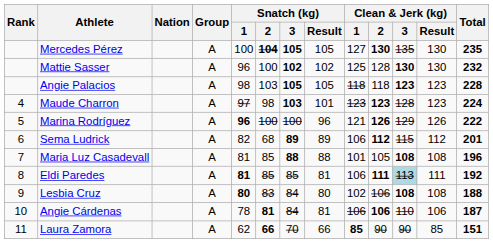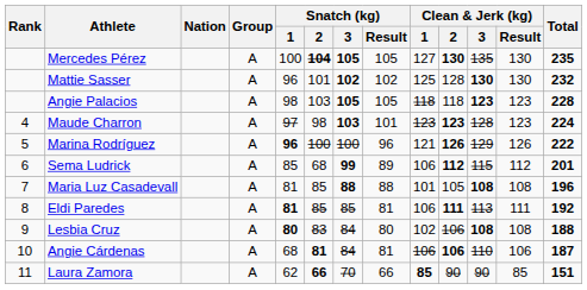 <table class="wikitable sortable" style="text-align:center;">
 <tr>
 <th rowspan=2>Rank</th>
 <th rowspan=2>Athlete</th>
 <th rowspan=2>Nation</th>
 <th rowspan=2>Group</th>
 <th colspan=4>Snatch (kg)</th>
 <th colspan=4>Clean & Jerk (kg)</th>
 <th rowspan=2>Total</th>
 </tr>
 <tr>
 <th>1</th>
 <th>2</th>
 <th>3</th>
 <th>Result</th>
 <th>1</th>
 <th>2</th>
 <th>3</th>
 <th>Result</th>
 </tr>
 <tr>
 <td></td>
 <td align=left><a href='#'>Mercedes Pérez</a></td>
 <td align=left></td>
 <td>A</td>
 <td>100</td>
 <td><strong><s>104</s></strong></td>
 <td><strong>105</strong></td>
 <td>105</td>
 <td>127</td>
 <td><strong>130</strong></td>
 <td><s>135</s></td>
 <td>130</td>
 <td><strong>235</strong></td>
 </tr>
 <tr>
 <td></td>
 <td align=left><a href='#'>Mattie Sasser</a></td>
 <td align=left></td>
 <td>A</td>
 <td>96</td>
-<td>100</td>
+<td>101</td>
 <td><strong>102</strong></td>
 <td>102</td>
 <td>125</td>
 <td>128</td>
 <td><strong>130</strong></td>
 <td>130</td>
 <td><strong>232</strong></td>
 </tr>
 <tr>
 <td></td>
 <td align=left><a href='#'>Angie Palacios</a></td>
 <td align=left></td>
 <td>A</td>
 <td>98</td>
 <td>103</td>
 <td><strong>105</strong></td>
 <td>105</td>
 <td><s>118</s></td>
 <td>118</td>
 <td><strong>123</strong></td>
 <td>123</td>
 <td><strong>228</strong></td>
 </tr>
 <tr>
 <td>4</td>
 <td align=left><a href='#'>Maude Charron</a></td>
 <td align=left></td>
 <td>A</td>
 <td><s>97</s></td>
 <td>98</td>
 <td><strong>103</strong></td>
 <td>101</td>
 <td><s>123</s></td>
 <td><strong>123</strong></td>
 <td><s>128</s></td>
 <td>123</td>
 <td><strong>224</strong></td>
 </tr>
 <tr>
 <td>5</td>
 <td align=left><a href='#'>Marina Rodríguez</a></td>
 <td align=left></td>
 <td>A</td>
 <td><strong>96</strong></td>
 <td><s>100</s></td>
 <td><s>100</s></td>
 <td>96</td>
 <td>121</td>
 <td><strong>126</strong></td>
 <td><s>129</s></td>
 <td>126</td>
 <td><strong>222</strong></td>
 </tr>
 <tr>
 <td>6</td>
 <td align=left><a href='#'>Sema Ludrick</a></td>
 <td align=left></td>
 <td>A</td>
-<td>82</td>
+<td>85</td>
 <td>68</td>
-<td><strong>89</strong></td>
+<td><strong>99</strong></td>
 <td>89</td>
 <td>106</td>
 <td><strong>112</strong></td>
 <td><s>115</s></td>
 <td>112</td>
 <td><strong>201</strong></td>
 </tr>
 <tr>
 <td>7</td>
 <td align=left><a href='#'>Maria Luz Casadevall</a></td>
 <td align=left></td>
 <td>A</td>
 <td>81</td>
 <td>85</td>
 <td><strong>88</strong></td>
 <td>88</td>
 <td>101</td>
 <td>105</td>
 <td><strong>108</strong></td>
 <td>108</td>
 <td><strong>196</strong></td>
 </tr>
 <tr>
 <td>8</td>
 <td align=left><a href='#'>Eldi Paredes</a></td>
 <td align=left></td>
 <td>A</td>
 <td><strong>81</strong></td>
 <td><s>85</s></td>
 <td><s>85</s></td>
 <td>81</td>
 <td>106</td>
 <td><strong>111</strong></td>
-<td style="background: lightblue;"><s>113</s></td>
+<td><s>113</s></td>
 <td>111</td>
 <td><strong>192</strong></td>
 </tr>
 <tr>
 <td>9</td>
 <td align=left><a href='#'>Lesbia Cruz</a></td>
 <td align=left></td>
 <td>A</td>
 <td><strong>80</strong></td>
 <td><s>83</s></td>
 <td><s>84</s></td>
 <td>80</td>
 <td>102</td>
 <td><s>106</s></td>
 <td><strong>108</strong></td>
 <td>108</td>
 <td><strong>188</strong></td>
 </tr>
 <tr>
 <td>10</td>
 <td align=left><a href='#'>Angie Cárdenas</a></td>
 <td align=left></td>
 <td>A</td>
-<td>78</td>
+<td>68</td>
 <td><strong>81</strong></td>
 <td><s>84</s></td>
 <td>81</td>
 <td><s>106</s></td>
 <td><strong>106</strong></td>
 <td><s>110</s></td>
 <td>106</td>
 <td><strong>187</strong></td>
 </tr>
 <tr>
 <td>11</td>
 <td align=left><a href='#'>Laura Zamora</a></td>
 <td align=left></td>
 <td>A</td>
 <td>62</td>
 <td><strong>66</strong></td>
 <td><s>70</s></td>
 <td>66</td>
 <td><strong>85</strong></td>
 <td><s>90</s></td>
 <td><s>90</s></td>
 <td>85</td>
 <td><strong>151</strong></td>
 </tr>
 </table>
